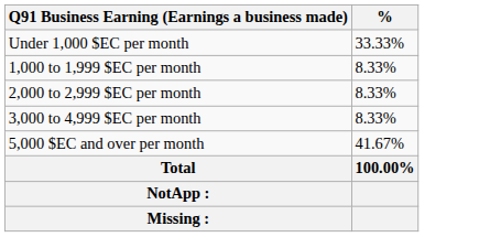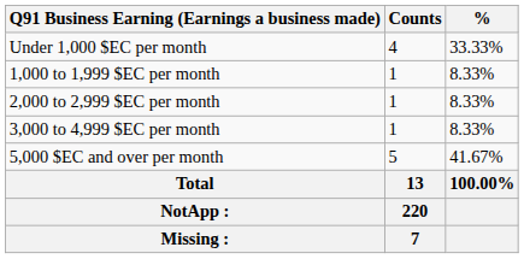 <table class="wikitable sortable">
 <tr>
 <th>Q91 Business Earning (Earnings a business made)</th>
+<th>Counts</th>
 <th>%</th>
 </tr>
 <tr>
 <td>Under 1,000 $EC per month</td>
+<td>4</td>
 <td>33.33%</td>
 </tr>
 <tr>
 <td>1,000 to 1,999 $EC per month</td>
+<td>1</td>
 <td>8.33%</td>
 </tr>
 <tr>
 <td>2,000 to 2,999 $EC per month</td>
+<td>1</td>
 <td>8.33%</td>
 </tr>
 <tr>
 <td>3,000 to 4,999 $EC per month</td>
+<td>1</td>
 <td>8.33%</td>
 </tr>
 <tr>
 <td>5,000 $EC and over per month</td>
+<td>5</td>
 <td>41.67%</td>
 </tr>
 <tr>
 <th>Total</th>
+<th>13</th>
 <th>100.00%</th>
 </tr>
 <tr>
 <th>NotApp :</th>
+<th>220</th>
 <th></th>
 </tr>
 <tr>
 <th>Missing :</th>
+<th>7</th>
 <th></th>
 </tr>
 </table>
